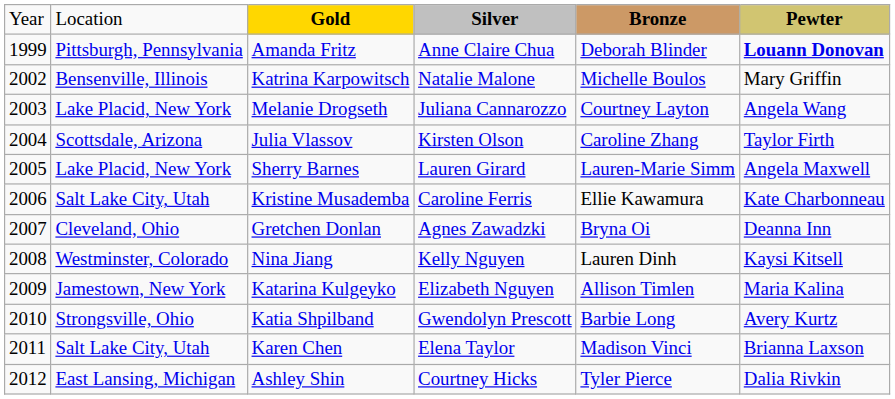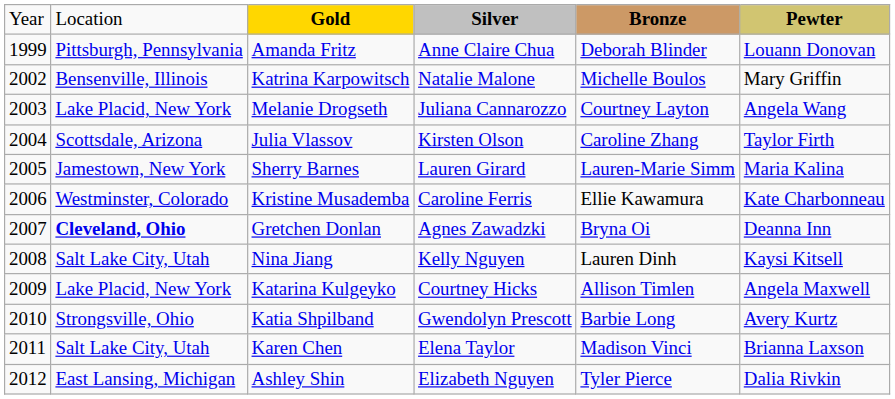 <table class="wikitable">
 <tr>
 <td>Year</td>
 <td>Location</td>
 <td align="center" bgcolor="gold"><strong>Gold</strong></td>
 <td align="center" bgcolor="silver"><strong>Silver</strong></td>
 <td align="center" bgcolor="cc9966"><strong>Bronze</strong></td>
 <td align="center" bgcolor="#d1c571"><strong>Pewter</strong></td>
 </tr>
 <tr>
 <td>1999</td>
 <td><a href='#'>Pittsburgh, Pennsylvania</a></td>
 <td><a href='#'>Amanda Fritz</a></td>
 <td><a href='#'>Anne Claire Chua</a></td>
 <td><a href='#'>Deborah Blinder</a></td>
-<td><strong><a href='#'>Louann Donovan</a></strong></td>
+<td><a href='#'>Louann Donovan</a></td>
 </tr>
 <tr>
 <td>2002</td>
 <td><a href='#'>Bensenville, Illinois</a></td>
 <td><a href='#'>Katrina Karpowitsch</a></td>
 <td><a href='#'>Natalie Malone</a></td>
 <td><a href='#'>Michelle Boulos</a></td>
 <td>Mary Griffin</td>
 </tr>
 <tr>
 <td>2003</td>
 <td><a href='#'>Lake Placid, New York</a></td>
 <td><a href='#'>Melanie Drogseth</a></td>
 <td><a href='#'>Juliana Cannarozzo</a></td>
 <td><a href='#'>Courtney Layton</a></td>
 <td><a href='#'>Angela Wang</a></td>
 </tr>
 <tr>
 <td>2004</td>
 <td><a href='#'>Scottsdale, Arizona</a></td>
 <td><a href='#'>Julia Vlassov</a></td>
 <td><a href='#'>Kirsten Olson</a></td>
 <td><a href='#'>Caroline Zhang</a></td>
 <td><a href='#'>Taylor Firth</a></td>
 </tr>
 <tr>
 <td>2005</td>
-<td><a href='#'>Lake Placid, New York</a></td>
+<td><a href='#'>Jamestown, New York</a></td>
 <td><a href='#'>Sherry Barnes</a></td>
 <td><a href='#'>Lauren Girard</a></td>
 <td><a href='#'>Lauren-Marie Simm</a></td>
-<td><a href='#'>Angela Maxwell</a></td>
+<td><a href='#'>Maria Kalina</a></td>
 </tr>
 <tr>
 <td>2006</td>
-<td><a href='#'>Salt Lake City, Utah</a></td>
+<td><a href='#'>Westminster, Colorado</a></td>
 <td><a href='#'>Kristine Musademba</a></td>
 <td><a href='#'>Caroline Ferris</a></td>
 <td>Ellie Kawamura</td>
 <td><a href='#'>Kate Charbonneau</a></td>
 </tr>
 <tr>
 <td>2007</td>
-<td><a href='#'>Cleveland, Ohio</a></td>
+<td><strong><a href='#'>Cleveland, Ohio</a></strong></td>
 <td><a href='#'>Gretchen Donlan</a></td>
 <td><a href='#'>Agnes Zawadzki</a></td>
 <td><a href='#'>Bryna Oi</a></td>
 <td><a href='#'>Deanna Inn</a></td>
 </tr>
 <tr>
 <td>2008</td>
-<td><a href='#'>Westminster, Colorado</a></td>
+<td><a href='#'>Salt Lake City, Utah</a></td>
 <td><a href='#'>Nina Jiang</a></td>
 <td><a href='#'>Kelly Nguyen</a></td>
 <td>Lauren Dinh</td>
 <td><a href='#'>Kaysi Kitsell</a></td>
 </tr>
 <tr>
 <td>2009</td>
-<td><a href='#'>Jamestown, New York</a></td>
+<td><a href='#'>Lake Placid, New York</a></td>
 <td><a href='#'>Katarina Kulgeyko</a></td>
-<td><a href='#'>Elizabeth Nguyen</a></td>
+<td><a href='#'>Courtney Hicks</a></td>
 <td><a href='#'>Allison Timlen</a></td>
-<td><a href='#'>Maria Kalina</a></td>
+<td><a href='#'>Angela Maxwell</a></td>
 </tr>
 <tr>
 <td>2010</td>
 <td><a href='#'>Strongsville, Ohio</a></td>
 <td><a href='#'>Katia Shpilband</a></td>
 <td><a href='#'>Gwendolyn Prescott</a></td>
 <td><a href='#'>Barbie Long</a></td>
 <td><a href='#'>Avery Kurtz</a></td>
 </tr>
 <tr>
 <td>2011</td>
 <td><a href='#'>Salt Lake City, Utah</a></td>
 <td><a href='#'>Karen Chen</a></td>
 <td><a href='#'>Elena Taylor</a></td>
 <td><a href='#'>Madison Vinci</a></td>
 <td><a href='#'>Brianna Laxson</a></td>
 </tr>
 <tr>
 <td>2012</td>
 <td><a href='#'>East Lansing, Michigan</a></td>
 <td><a href='#'>Ashley Shin</a></td>
-<td><a href='#'>Courtney Hicks</a></td>
+<td><a href='#'>Elizabeth Nguyen</a></td>
 <td><a href='#'>Tyler Pierce</a></td>
 <td><a href='#'>Dalia Rivkin</a></td>
 </tr>
 </table>
